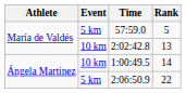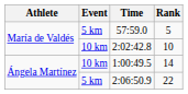 <table class=wikitable style="font-size:90%;">
 <tr>
 <th>Athlete</th>
 <th>Event</th>
 <th>Time</th>
 <th>Rank</th>
 </tr>
 <tr style="text-align:center">
 <td style="text-align:left"rowspan=2><a href='#'>María de Valdés</a></td>
 <td style="text-align:left"><a href='#'>5 km</a></td>
 <td>57:59.0</td>
 <td>5</td>
 </tr>
 <tr style="text-align:center">
 <td style="text-align:left"><a href='#'>10 km</a></td>
 <td>2:02:42.8</td>
-<td>13</td>
+<td>10</td>
 </tr>
 <tr style="text-align:center">
 <td style="text-align:left"rowspan=2><a href='#'>Ángela Martínez</a></td>
 <td style="text-align:left"><a href='#'>10 km</a></td>
 <td>1:00:49.5</td>
 <td>14</td>
 </tr>
 <tr style="text-align:center">
 <td style="text-align:left"><a href='#'>5 km</a></td>
 <td>2:06:50.9</td>
 <td>22</td>
 </tr>
 </table>
